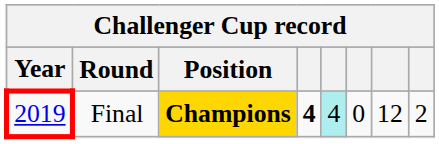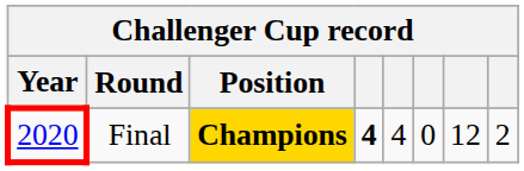 <table class="wikitable" style="text-align:center; font-size:95%">
 <tr>
 <th colspan=8>Challenger Cup record</th>
 </tr>
 <tr>
 <th>Year</th>
 <th>Round</th>
 <th>Position</th>
 <th></th>
 <th></th>
 <th></th>
 <th></th>
 <th></th>
 </tr>
 <tr>
-<td style="border:3px solid red"><a href='#'>2019</a></td>
+<td style="border:3px solid red"><a href='#'>2020</a></td>
 <td>Final</td>
 <td bgcolor=gold><strong>Champions</strong></td>
 <td><strong>4</strong></td>
-<td style="background: paleturquoise;">4</td>
+<td>4</td>
 <td>0</td>
 <td>12</td>
 <td>2</td>
 </tr>
 </table>
